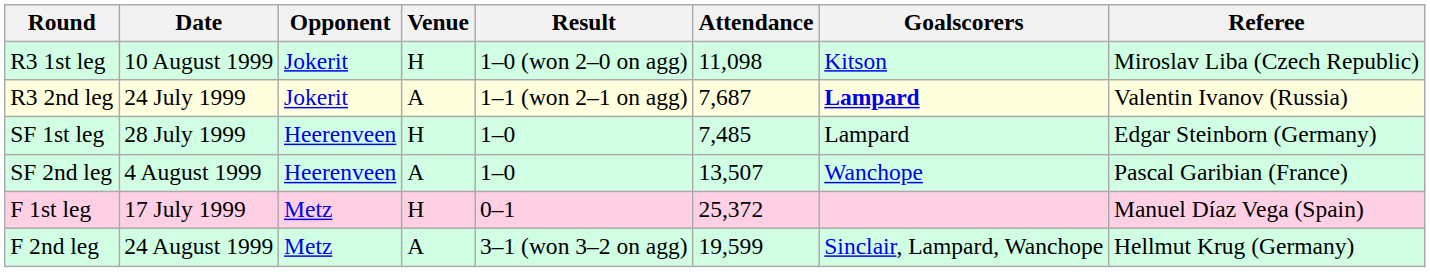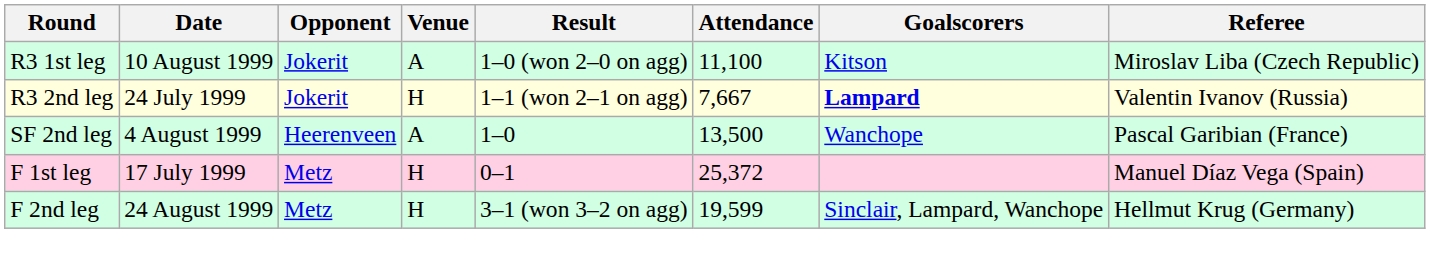 <table class="wikitable">
 <tr>
 <th>Round</th>
 <th>Date</th>
 <th>Opponent</th>
 <th>Venue</th>
 <th>Result</th>
 <th>Attendance</th>
 <th>Goalscorers</th>
 <th>Referee</th>
 </tr>
 <tr style="background-color: #d0ffe3;">
 <td>R3 1st leg</td>
 <td>10 August 1999</td>
 <td><a href='#'>Jokerit</a></td>
-<td>H</td>
+<td>A</td>
 <td>1–0 (won 2–0 on agg)</td>
-<td>11,098</td>
+<td>11,100</td>
 <td><a href='#'>Kitson</a></td>
 <td>Miroslav Liba (Czech Republic)</td>
 </tr>
 <tr style="background-color: #ffffdd;">
 <td>R3 2nd leg</td>
 <td>24 July 1999</td>
 <td><a href='#'>Jokerit</a></td>
-<td>A</td>
+<td>H</td>
 <td>1–1 (won 2–1 on agg)</td>
-<td>7,687</td>
+<td>7,667</td>
 <td><strong><a href='#'>Lampard</a></strong></td>
 <td>Valentin Ivanov (Russia)</td>
-</tr>
-<tr style="background-color: #d0ffe3;">
-<td>SF 1st leg</td>
-<td>28 July 1999</td>
-<td><a href='#'>Heerenveen</a></td>
-<td>H</td>
-<td>1–0</td>
-<td>7,485</td>
-<td>Lampard</td>
-<td>Edgar Steinborn (Germany)</td>
 </tr>
 <tr style="background-color: #d0ffe3;">
 <td>SF 2nd leg</td>
 <td>4 August 1999</td>
 <td><a href='#'>Heerenveen</a></td>
 <td>A</td>
 <td>1–0</td>
-<td>13,507</td>
+<td>13,500</td>
 <td><a href='#'>Wanchope</a></td>
 <td>Pascal Garibian (France)</td>
 </tr>
 <tr style="background-color: #ffd0e3;">
 <td>F 1st leg</td>
 <td>17 July 1999</td>
 <td><a href='#'>Metz</a></td>
 <td>H</td>
 <td>0–1</td>
 <td>25,372</td>
 <td></td>
 <td>Manuel Díaz Vega (Spain)</td>
 </tr>
 <tr style="background-color: #d0ffe3;">
 <td>F 2nd leg</td>
 <td>24 August 1999</td>
 <td><a href='#'>Metz</a></td>
-<td>A</td>
+<td>H</td>
 <td>3–1 (won 3–2 on agg)</td>
 <td>19,599</td>
 <td><a href='#'>Sinclair</a>, Lampard, Wanchope</td>
 <td>Hellmut Krug (Germany)</td>
 </tr>
 </table>
